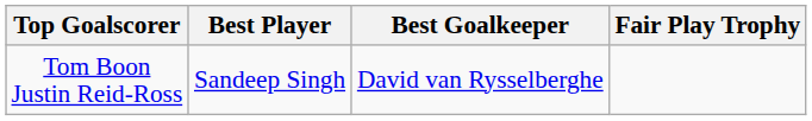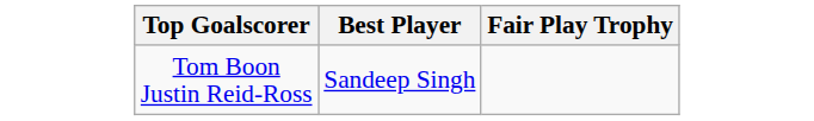 <table class=wikitable style="margin:auto; text-align:center">
 <tr>
 <th>Top Goalscorer</th>
 <th>Best Player</th>
-<th>Best Goalkeeper</th>
 <th>Fair Play Trophy</th>
 </tr>
 <tr>
 <td> <a href='#'>Tom Boon</a><br> <a href='#'>Justin Reid-Ross</a></td>
 <td> <a href='#'>Sandeep Singh</a></td>
-<td> <a href='#'>David van Rysselberghe</a></td>
 <td></td>
 </tr>
 </table>
